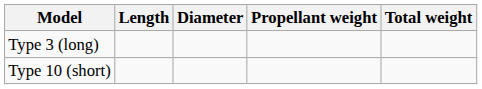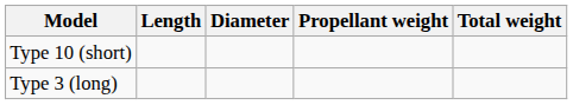 <table class="wikitable">
 <tr>
 <th>Model</th>
 <th>Length</th>
 <th>Diameter</th>
 <th>Propellant weight</th>
 <th>Total weight</th>
 </tr>
 <tr>
+<td>Type 10 (short)</td>
+<td></td>
+<td></td>
+<td></td>
+<td></td>
+</tr>
+<tr>
 <td>Type 3 (long)</td>
 <td></td>
 <td></td>
 <td></td>
 <td></td>
 </tr>
-<tr>
-<td>Type 10 (short)</td>
-<td></td>
-<td></td>
-<td></td>
-<td></td>
-</tr>
 </table>
